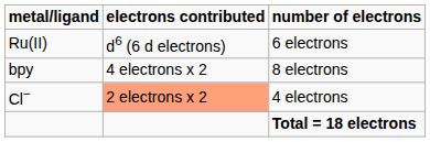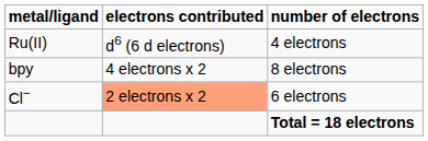 <table class="wikitable">
 <tr>
 <td><strong>metal/ligand</strong></td>
 <td><strong>electrons contributed</strong></td>
 <td><strong>number of electrons</strong></td>
 </tr>
 <tr>
 <td>Ru(II)</td>
 <td>d<sup>6</sup> (6 d electrons)</td>
-<td>6 electrons</td>
+<td>4 electrons</td>
 </tr>
 <tr>
 <td>bpy</td>
 <td>4 electrons x 2</td>
 <td>8 electrons</td>
 </tr>
 <tr>
 <td>Cl<sup>−</sup></td>
 <td style="background: lightsalmon;">2 electrons x 2</td>
-<td>4 electrons</td>
+<td>6 electrons</td>
 </tr>
 <tr>
 <td></td>
 <td></td>
 <td><strong>Total = 18 electrons</strong></td>
 </tr>
 </table>
